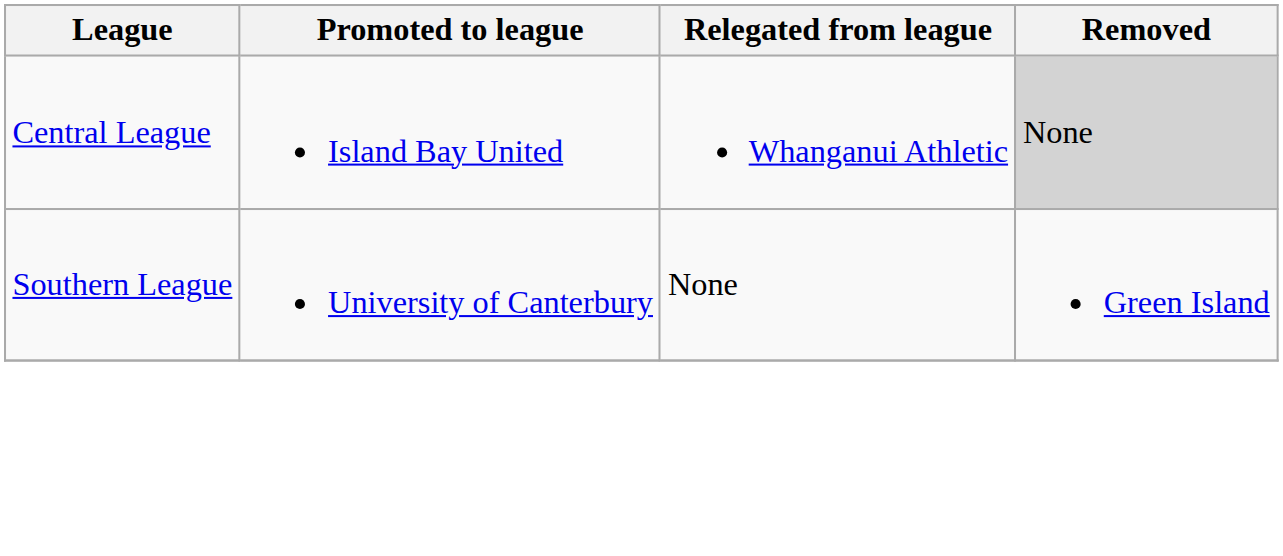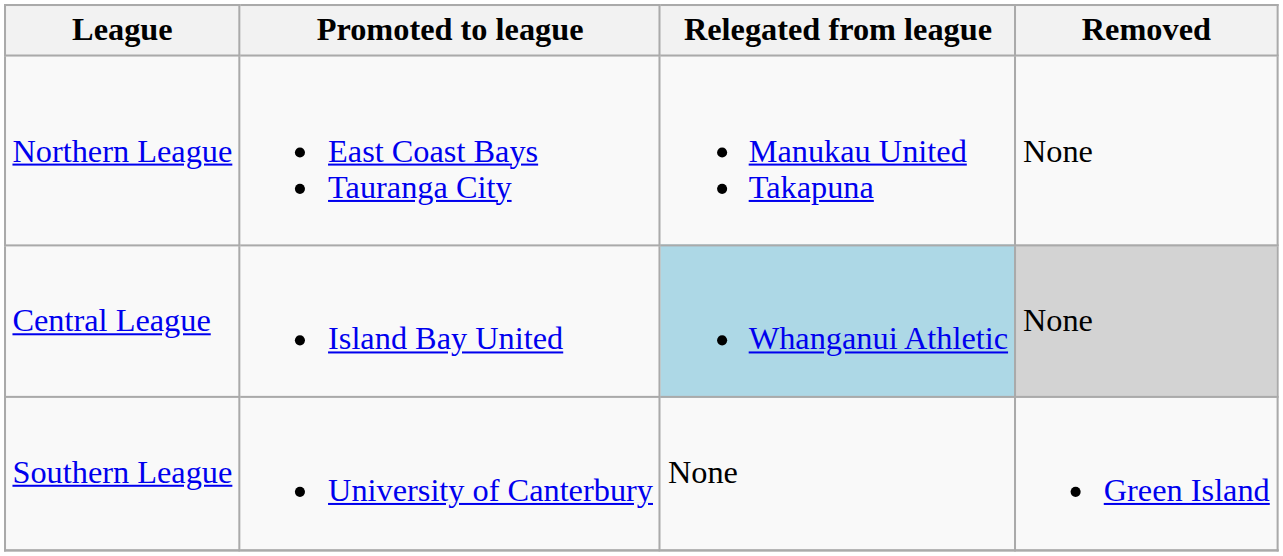 <table class="wikitable">
 <tr>
 <th>League</th>
 <th>Promoted to league</th>
 <th>Relegated from league</th>
 <th>Removed</th>
 </tr>
 <tr>
+<td><a href='#'>Northern League</a></td>
+<td><br><ul><li><a href='#'>East Coast Bays</a></li><li><a href='#'>Tauranga City</a></li></ul></td>
+<td><br><ul><li><a href='#'>Manukau United</a></li><li><a href='#'>Takapuna</a></li></ul></td>
+<td>None</td>
+</tr>
+<tr>
 <td><a href='#'>Central League</a></td>
 <td><br><ul><li><a href='#'>Island Bay United</a></li></ul></td>
-<td><br><ul><li><a href='#'>Whanganui Athletic</a></li></ul></td>
+<td style="background: lightblue;"><br><ul><li><a href='#'>Whanganui Athletic</a></li></ul></td>
 <td style="background: lightgrey;">None</td>
 </tr>
 <tr>
 <td><a href='#'>Southern League</a></td>
 <td><br><ul><li><a href='#'>University of Canterbury</a></li></ul></td>
 <td>None</td>
 <td><br><ul><li><a href='#'>Green Island</a></li></ul></td>
 </tr>
 <tr>
 </tr>
 </table>
